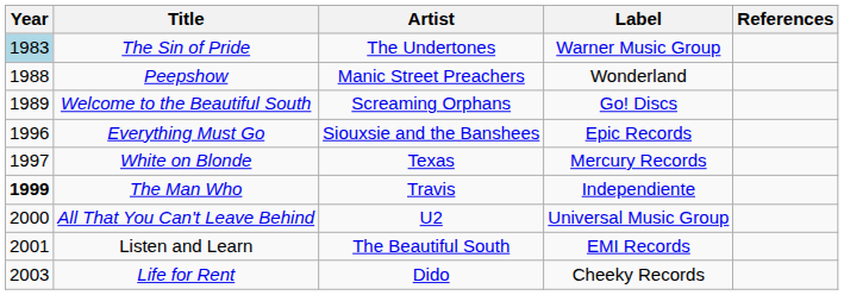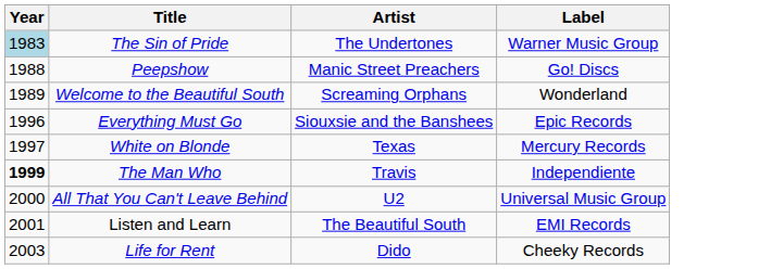 <table class="wikitable plainrowheaders" style="text-align:center;">
 <tr>
 <th scope="col" rowspan="1">Year</th>
 <th scope="col" rowspan="1">Title</th>
 <th scope="col" rowspan="1">Artist</th>
 <th scope="col" rowspan="1">Label</th>
-<th scope="col" rowspan="1">References</th>
 </tr>
 <tr>
 <td style="background: lightblue;">1983</td>
 <td><em><a href='#'>The Sin of Pride</a></em></td>
 <td><a href='#'>The Undertones</a></td>
 <td><a href='#'>Warner Music Group</a></td>
-<td></td>
 </tr>
 <tr>
 <td>1988</td>
 <td><em><a href='#'>Peepshow</a></em></td>
 <td><a href='#'>Manic Street Preachers</a></td>
-<td>Wonderland</td>
-<td></td>
+<td><a href='#'>Go! Discs</a></td>
 </tr>
 <tr>
 <td>1989</td>
 <td><em><a href='#'>Welcome to the Beautiful South</a></em></td>
 <td><a href='#'>Screaming Orphans</a></td>
-<td><a href='#'>Go! Discs</a></td>
-<td></td>
+<td>Wonderland</td>
 </tr>
 <tr>
 <td>1996</td>
 <td><em><a href='#'>Everything Must Go</a></em></td>
 <td><a href='#'>Siouxsie and the Banshees</a></td>
 <td><a href='#'>Epic Records</a></td>
-<td></td>
 </tr>
 <tr>
 <td>1997</td>
 <td><em><a href='#'>White on Blonde</a></em></td>
 <td><a href='#'>Texas</a></td>
 <td><a href='#'>Mercury Records</a></td>
-<td></td>
 </tr>
 <tr>
 <td><strong>1999</strong></td>
 <td><em><a href='#'>The Man Who</a></em></td>
 <td><a href='#'>Travis</a></td>
 <td><a href='#'>Independiente</a></td>
-<td></td>
 </tr>
 <tr>
 <td>2000</td>
 <td><em><a href='#'>All That You Can't Leave Behind</a></em></td>
 <td><a href='#'>U2</a></td>
 <td><a href='#'>Universal Music Group</a></td>
-<td></td>
 </tr>
 <tr>
 <td>2001</td>
 <td>Listen and Learn</td>
 <td><a href='#'>The Beautiful South</a></td>
 <td><a href='#'>EMI Records</a></td>
-<td></td>
 </tr>
 <tr>
 <td>2003</td>
 <td><em><a href='#'>Life for Rent</a></em></td>
 <td><a href='#'>Dido</a></td>
 <td>Cheeky Records</td>
-<td></td>
 </tr>
 </table>
